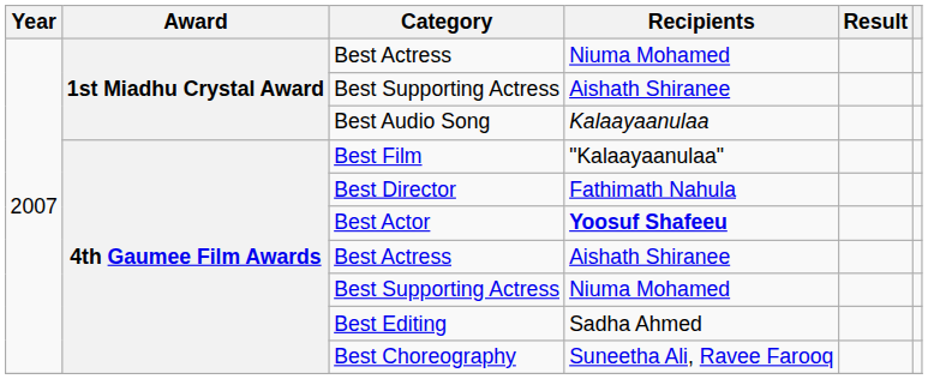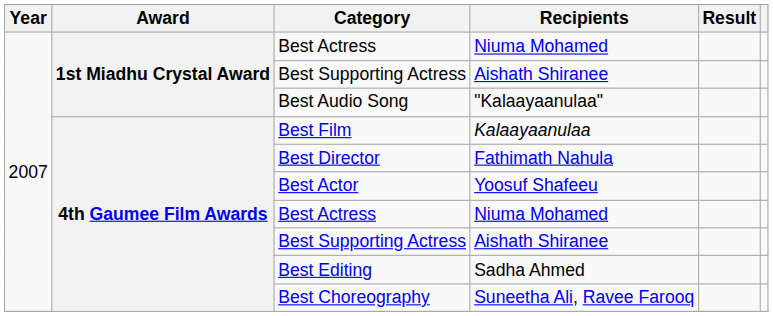 <table class="wikitable plainrowheaders sortable">
 <tr>
 <th scope="col">Year</th>
 <th scope="col">Award</th>
 <th scope="col">Category</th>
 <th scope="col">Recipients</th>
 <th scope="col">Result</th>
 <th scope="col" class="unsortable"></th>
 </tr>
 <tr>
 <td rowspan="10">2007</td>
 <th scope="row" rowspan="3">1st Miadhu Crystal Award</th>
 <td>Best Actress</td>
 <td><a href='#'>Niuma Mohamed</a></td>
 <td></td>
 <td style="text-align:center;"></td>
 </tr>
 <tr>
 <td>Best Supporting Actress</td>
 <td><a href='#'>Aishath Shiranee</a></td>
 <td></td>
 <td style="text-align:center;"></td>
 </tr>
 <tr>
 <td>Best Audio Song</td>
-<td><em>Kalaayaanulaa</em></td>
+<td>"Kalaayaanulaa"</td>
 <td></td>
 <td style="text-align:center;"></td>
 </tr>
 <tr>
 <th scope="row" rowspan="11">4th <a href='#'>Gaumee Film Awards</a></th>
 <td><a href='#'>Best Film</a></td>
-<td>"Kalaayaanulaa"</td>
+<td><em>Kalaayaanulaa</em></td>
 <td></td>
 <td style="text-align:center;"></td>
 </tr>
 <tr>
 <td><a href='#'>Best Director</a></td>
 <td><a href='#'>Fathimath Nahula</a></td>
 <td></td>
 <td style="text-align:center;"></td>
 </tr>
 <tr>
 <td><a href='#'>Best Actor</a></td>
-<td><strong><a href='#'>Yoosuf Shafeeu</a></strong></td>
+<td><a href='#'>Yoosuf Shafeeu</a></td>
 <td></td>
 <td style="text-align:center;"></td>
 </tr>
 <tr>
 <td><a href='#'>Best Actress</a></td>
-<td><a href='#'>Aishath Shiranee</a></td>
+<td><a href='#'>Niuma Mohamed</a></td>
 <td></td>
 <td style="text-align:center;"></td>
 </tr>
 <tr>
 <td><a href='#'>Best Supporting Actress</a></td>
-<td><a href='#'>Niuma Mohamed</a></td>
+<td><a href='#'>Aishath Shiranee</a></td>
 <td></td>
 <td style="text-align:center;"></td>
 </tr>
 <tr>
 <td><a href='#'>Best Editing</a></td>
 <td>Sadha Ahmed</td>
 <td></td>
 <td style="text-align:center;"></td>
 </tr>
 <tr>
 <td><a href='#'>Best Choreography</a></td>
 <td><a href='#'>Suneetha Ali</a>, <a href='#'>Ravee Farooq</a></td>
 <td></td>
 <td style="text-align:center;"></td>
 </tr>
 <tr>
 </tr>
 </table>
